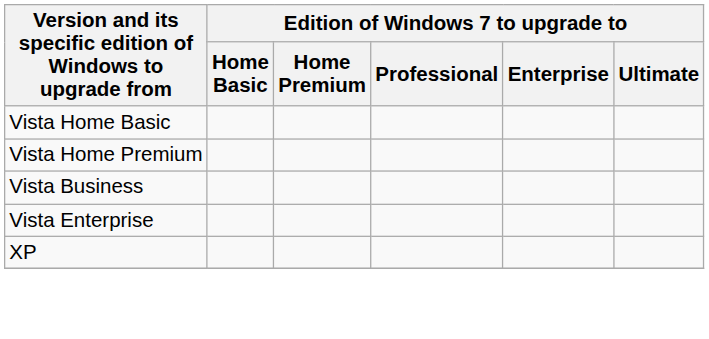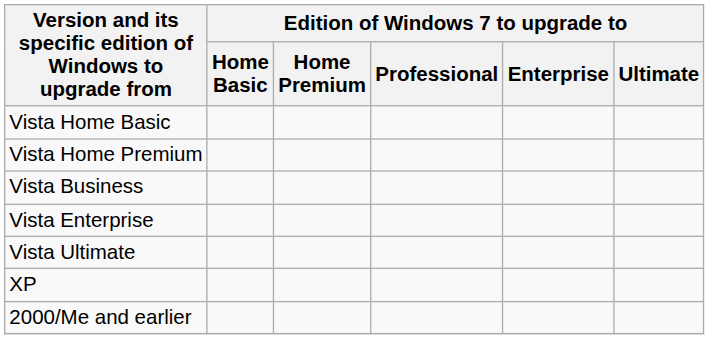 <table class="wikitable" align="center" text-align="center">
 <tr>
 <th rowspan=2>Version and its<br>specific edition of<br>Windows to<br>upgrade from</th>
 <th colspan=5>Edition of Windows 7 to upgrade to</th>
 </tr>
 <tr>
 <th>Home<br>Basic</th>
 <th>Home<br>Premium</th>
 <th>Professional</th>
 <th>Enterprise</th>
 <th>Ultimate</th>
 </tr>
 <tr>
 <td>Vista Home Basic</td>
 <td></td>
 <td></td>
 <td></td>
 <td></td>
 <td></td>
 </tr>
 <tr>
 <td>Vista Home Premium</td>
 <td></td>
 <td></td>
 <td></td>
 <td></td>
 <td></td>
 </tr>
 <tr>
 <td>Vista Business</td>
 <td></td>
 <td></td>
 <td></td>
 <td></td>
 <td></td>
 </tr>
 <tr>
 <td>Vista Enterprise</td>
 <td></td>
 <td></td>
 <td></td>
 <td></td>
 <td></td>
 </tr>
 <tr>
+<td>Vista Ultimate</td>
+<td></td>
+<td></td>
+<td></td>
+<td></td>
+<td></td>
+</tr>
+<tr>
 <td>XP</td>
 <td></td>
 <td></td>
 <td></td>
 <td></td>
 <td></td>
 </tr>
 <tr>
+<td>2000/Me and earlier</td>
+<td></td>
+<td></td>
+<td></td>
+<td></td>
+<td><br></td>
+</tr>
+<tr>
 </tr>
 </table>
